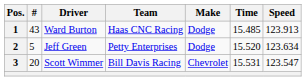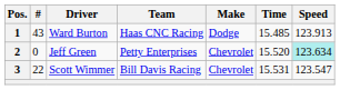 <table class="wikitable" style="font-size:95%">
 <tr>
 <th>Pos.</th>
 <th>#</th>
 <th>Driver</th>
 <th>Team</th>
 <th>Make</th>
 <th>Time</th>
 <th>Speed</th>
 </tr>
 <tr>
 <th>1</th>
 <td>43</td>
 <td><a href='#'>Ward Burton</a></td>
 <td><a href='#'>Haas CNC Racing</a></td>
 <td><a href='#'>Dodge</a></td>
 <td>15.485</td>
 <td>123.913</td>
 </tr>
 <tr>
 <th>2</th>
-<td>5</td>
+<td>0</td>
 <td><a href='#'>Jeff Green</a></td>
 <td><a href='#'>Petty Enterprises</a></td>
-<td><a href='#'>Dodge</a></td>
+<td><a href='#'>Chevrolet</a></td>
 <td>15.520</td>
-<td>123.634</td>
+<td style="background: paleturquoise;">123.634</td>
 </tr>
 <tr>
 <th>3</th>
-<td>20</td>
+<td>22</td>
 <td><a href='#'>Scott Wimmer</a></td>
 <td><a href='#'>Bill Davis Racing</a></td>
 <td><a href='#'>Chevrolet</a></td>
 <td>15.531</td>
 <td>123.547</td>
 </tr>
 <tr>
 <th colspan="7"></th>
 </tr>
 </table>
